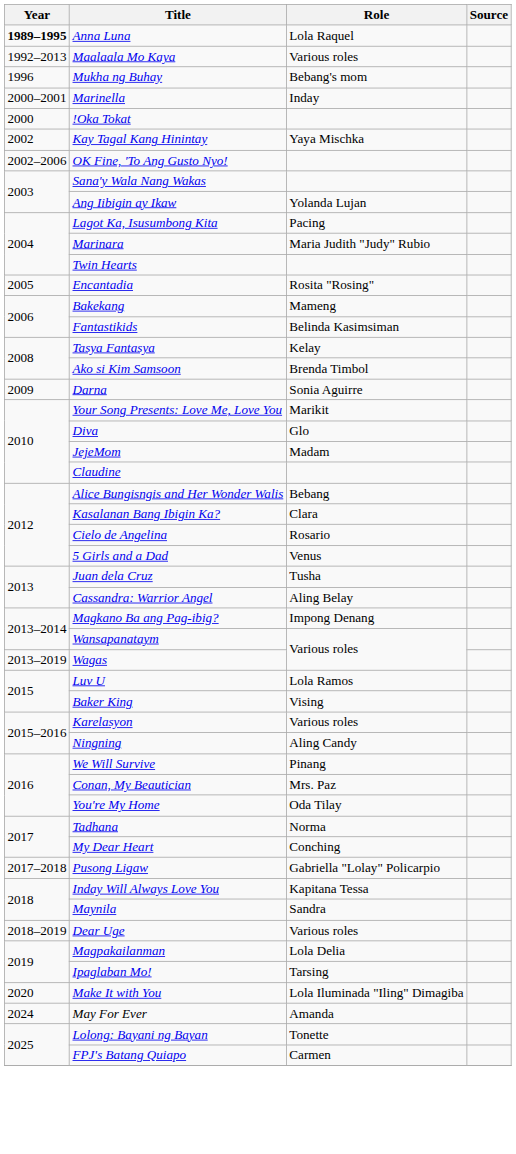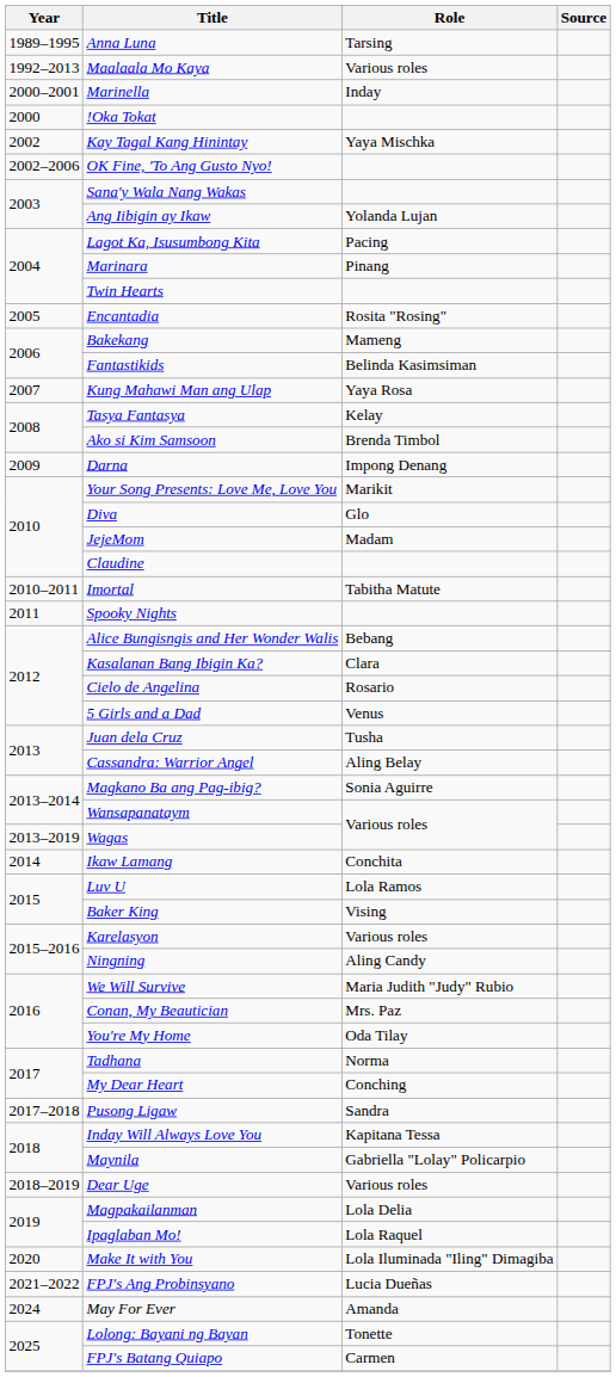 <table class="wikitable sortable">
 <tr>
 <th>Year</th>
 <th>Title</th>
 <th>Role</th>
 <th>Source </th>
 </tr>
 <tr>
-<td><strong>1989–1995</strong></td>
+<td>1989–1995</td>
 <td><em><a href='#'>Anna Luna</a></em></td>
-<td>Lola Raquel</td>
+<td>Tarsing</td>
 <td></td>
 </tr>
 <tr>
 <td>1992–2013</td>
 <td><em><a href='#'>Maalaala Mo Kaya</a></em></td>
 <td>Various roles</td>
-<td></td>
-</tr>
-<tr>
-<td>1996</td>
-<td><em><a href='#'>Mukha ng Buhay</a></em></td>
-<td>Bebang's mom</td>
 <td></td>
 </tr>
 <tr>
 <td>2000–2001</td>
 <td><em><a href='#'>Marinella</a></em></td>
 <td>Inday</td>
 <td></td>
 </tr>
 <tr>
 <td>2000</td>
 <td><em><a href='#'>!Oka Tokat</a></em></td>
 <td></td>
 <td></td>
 </tr>
 <tr>
 <td>2002</td>
 <td><em><a href='#'>Kay Tagal Kang Hinintay</a></em></td>
 <td>Yaya Mischka</td>
 <td></td>
 </tr>
 <tr>
 <td>2002–2006</td>
 <td><em><a href='#'>OK Fine, 'To Ang Gusto Nyo!</a></em></td>
 <td></td>
 <td></td>
 </tr>
 <tr>
 <td rowspan="2">2003</td>
 <td><em><a href='#'>Sana'y Wala Nang Wakas</a></em></td>
 <td></td>
 <td></td>
 </tr>
 <tr>
 <td><em><a href='#'>Ang Iibigin ay Ikaw</a></em></td>
 <td>Yolanda Lujan</td>
 <td></td>
 </tr>
 <tr>
 <td rowspan="3">2004</td>
 <td><em><a href='#'>Lagot Ka, Isusumbong Kita</a></em></td>
 <td>Pacing</td>
 <td></td>
 </tr>
 <tr>
 <td><em><a href='#'>Marinara</a></em></td>
-<td>Maria Judith "Judy" Rubio</td>
+<td>Pinang</td>
 <td></td>
 </tr>
 <tr>
 <td><em><a href='#'>Twin Hearts</a></em></td>
 <td></td>
 <td></td>
 </tr>
 <tr>
 <td>2005</td>
 <td><em><a href='#'>Encantadia</a></em></td>
 <td>Rosita "Rosing"</td>
 <td></td>
 </tr>
 <tr>
 <td rowspan="2">2006</td>
 <td><em><a href='#'>Bakekang</a></em></td>
 <td>Mameng</td>
 <td></td>
 </tr>
 <tr>
 <td><em><a href='#'>Fantastikids</a></em></td>
 <td>Belinda Kasimsiman</td>
 <td></td>
 </tr>
 <tr>
+<td>2007</td>
+<td><em><a href='#'>Kung Mahawi Man ang Ulap</a></em></td>
+<td>Yaya Rosa</td>
+<td></td>
+</tr>
+<tr>
 <td rowspan="2">2008</td>
 <td><em><a href='#'>Tasya Fantasya</a></em></td>
 <td>Kelay</td>
 <td></td>
 </tr>
 <tr>
 <td><em><a href='#'>Ako si Kim Samsoon</a></em></td>
 <td>Brenda Timbol</td>
 <td></td>
 </tr>
 <tr>
 <td>2009</td>
 <td><em><a href='#'>Darna</a></em></td>
-<td>Sonia Aguirre</td>
+<td>Impong Denang</td>
 <td></td>
 </tr>
 <tr>
 <td rowspan="4">2010</td>
 <td><em><a href='#'>Your Song Presents: Love Me, Love You</a></em></td>
 <td>Marikit</td>
 <td></td>
 </tr>
 <tr>
 <td><em><a href='#'>Diva</a></em></td>
 <td>Glo</td>
 <td></td>
 </tr>
 <tr>
 <td><em><a href='#'>JejeMom</a></em></td>
 <td>Madam</td>
 <td></td>
 </tr>
 <tr>
 <td><em><a href='#'>Claudine</a></em></td>
+<td></td>
+<td></td>
+</tr>
+<tr>
+<td>2010–2011</td>
+<td><em><a href='#'>Imortal</a></em></td>
+<td>Tabitha Matute</td>
+<td></td>
+</tr>
+<tr>
+<td>2011</td>
+<td><em><a href='#'>Spooky Nights</a></em></td>
 <td></td>
 <td></td>
 </tr>
 <tr>
 <td rowspan="4">2012</td>
 <td><em><a href='#'>Alice Bungisngis and Her Wonder Walis</a></em></td>
 <td>Bebang</td>
 <td></td>
 </tr>
 <tr>
 <td><em><a href='#'>Kasalanan Bang Ibigin Ka?</a></em></td>
 <td>Clara</td>
 <td></td>
 </tr>
 <tr>
 <td><em><a href='#'>Cielo de Angelina</a></em></td>
 <td>Rosario</td>
 <td></td>
 </tr>
 <tr>
 <td><em><a href='#'>5 Girls and a Dad</a></em></td>
 <td>Venus</td>
 <td></td>
 </tr>
 <tr>
 <td rowspan="2">2013</td>
 <td><em><a href='#'>Juan dela Cruz</a></em></td>
 <td>Tusha</td>
 <td></td>
 </tr>
 <tr>
 <td><em><a href='#'>Cassandra: Warrior Angel</a></em></td>
 <td>Aling Belay</td>
 <td></td>
 </tr>
 <tr>
 <td rowspan="2">2013–2014</td>
 <td><em><a href='#'>Magkano Ba ang Pag-ibig?</a></em></td>
-<td>Impong Denang</td>
+<td>Sonia Aguirre</td>
 <td></td>
 </tr>
 <tr>
 <td><em><a href='#'>Wansapanataym</a></em></td>
 <td rowspan="2">Various roles</td>
 <td></td>
 </tr>
 <tr>
 <td>2013–2019</td>
 <td><em><a href='#'>Wagas</a></em></td>
+<td></td>
+</tr>
+<tr>
+<td>2014</td>
+<td><em><a href='#'>Ikaw Lamang</a></em></td>
+<td>Conchita</td>
 <td></td>
 </tr>
 <tr>
 <td rowspan="2">2015</td>
 <td><em><a href='#'>Luv U</a></em></td>
 <td>Lola Ramos</td>
 <td></td>
 </tr>
 <tr>
 <td><em><a href='#'>Baker King</a></em></td>
 <td>Vising</td>
 <td></td>
 </tr>
 <tr>
 <td rowspan="2">2015–2016</td>
 <td><em><a href='#'>Karelasyon</a></em></td>
 <td>Various roles</td>
 <td></td>
 </tr>
 <tr>
 <td><em><a href='#'>Ningning</a></em></td>
 <td>Aling Candy</td>
 <td></td>
 </tr>
 <tr>
 <td rowspan="3">2016</td>
 <td><em><a href='#'>We Will Survive</a></em></td>
-<td>Pinang</td>
+<td>Maria Judith "Judy" Rubio</td>
 <td></td>
 </tr>
 <tr>
 <td><em><a href='#'>Conan, My Beautician</a></em></td>
 <td>Mrs. Paz</td>
 <td></td>
 </tr>
 <tr>
 <td><em><a href='#'>You're My Home</a></em></td>
 <td>Oda Tilay</td>
 <td></td>
 </tr>
 <tr>
 <td rowspan="2">2017</td>
 <td><em><a href='#'>Tadhana</a></em></td>
 <td>Norma</td>
 <td></td>
 </tr>
 <tr>
 <td><em><a href='#'>My Dear Heart</a></em></td>
 <td>Conching</td>
 <td></td>
 </tr>
 <tr>
 <td>2017–2018</td>
 <td><em><a href='#'>Pusong Ligaw</a></em></td>
-<td>Gabriella "Lolay" Policarpio</td>
+<td>Sandra</td>
 <td></td>
 </tr>
 <tr>
 <td rowspan="2">2018</td>
 <td><em><a href='#'>Inday Will Always Love You</a></em></td>
 <td>Kapitana Tessa</td>
 <td></td>
 </tr>
 <tr>
 <td><em><a href='#'>Maynila</a></em></td>
-<td>Sandra</td>
+<td>Gabriella "Lolay" Policarpio</td>
 <td></td>
 </tr>
 <tr>
 <td>2018–2019</td>
 <td><em><a href='#'>Dear Uge</a></em></td>
 <td>Various roles</td>
 <td></td>
 </tr>
 <tr>
 <td rowspan="2">2019</td>
 <td><em><a href='#'>Magpakailanman</a></em></td>
 <td>Lola Delia</td>
 <td></td>
 </tr>
 <tr>
 <td><em><a href='#'>Ipaglaban Mo!</a></em></td>
-<td>Tarsing</td>
+<td>Lola Raquel</td>
 <td></td>
 </tr>
 <tr>
 <td>2020</td>
 <td><em><a href='#'>Make It with You</a></em></td>
 <td>Lola Iluminada "Iling" Dimagiba</td>
+<td></td>
+</tr>
+<tr>
+<td>2021–2022</td>
+<td><em><a href='#'>FPJ's Ang Probinsyano</a></em></td>
+<td>Lucia Dueñas</td>
 <td></td>
 </tr>
 <tr>
 <td>2024</td>
 <td><em>May For Ever</em></td>
 <td>Amanda</td>
 <td></td>
 </tr>
 <tr>
 <td rowspan="2">2025</td>
 <td><a href='#'><em>Lolong: Bayani ng Bayan</em></a></td>
 <td>Tonette</td>
 </tr>
 <tr>
 <td><em><a href='#'>FPJ's Batang Quiapo</a></em></td>
 <td>Carmen</td>
 <td></td>
 </tr>
 <tr>
 </tr>
 </table>
